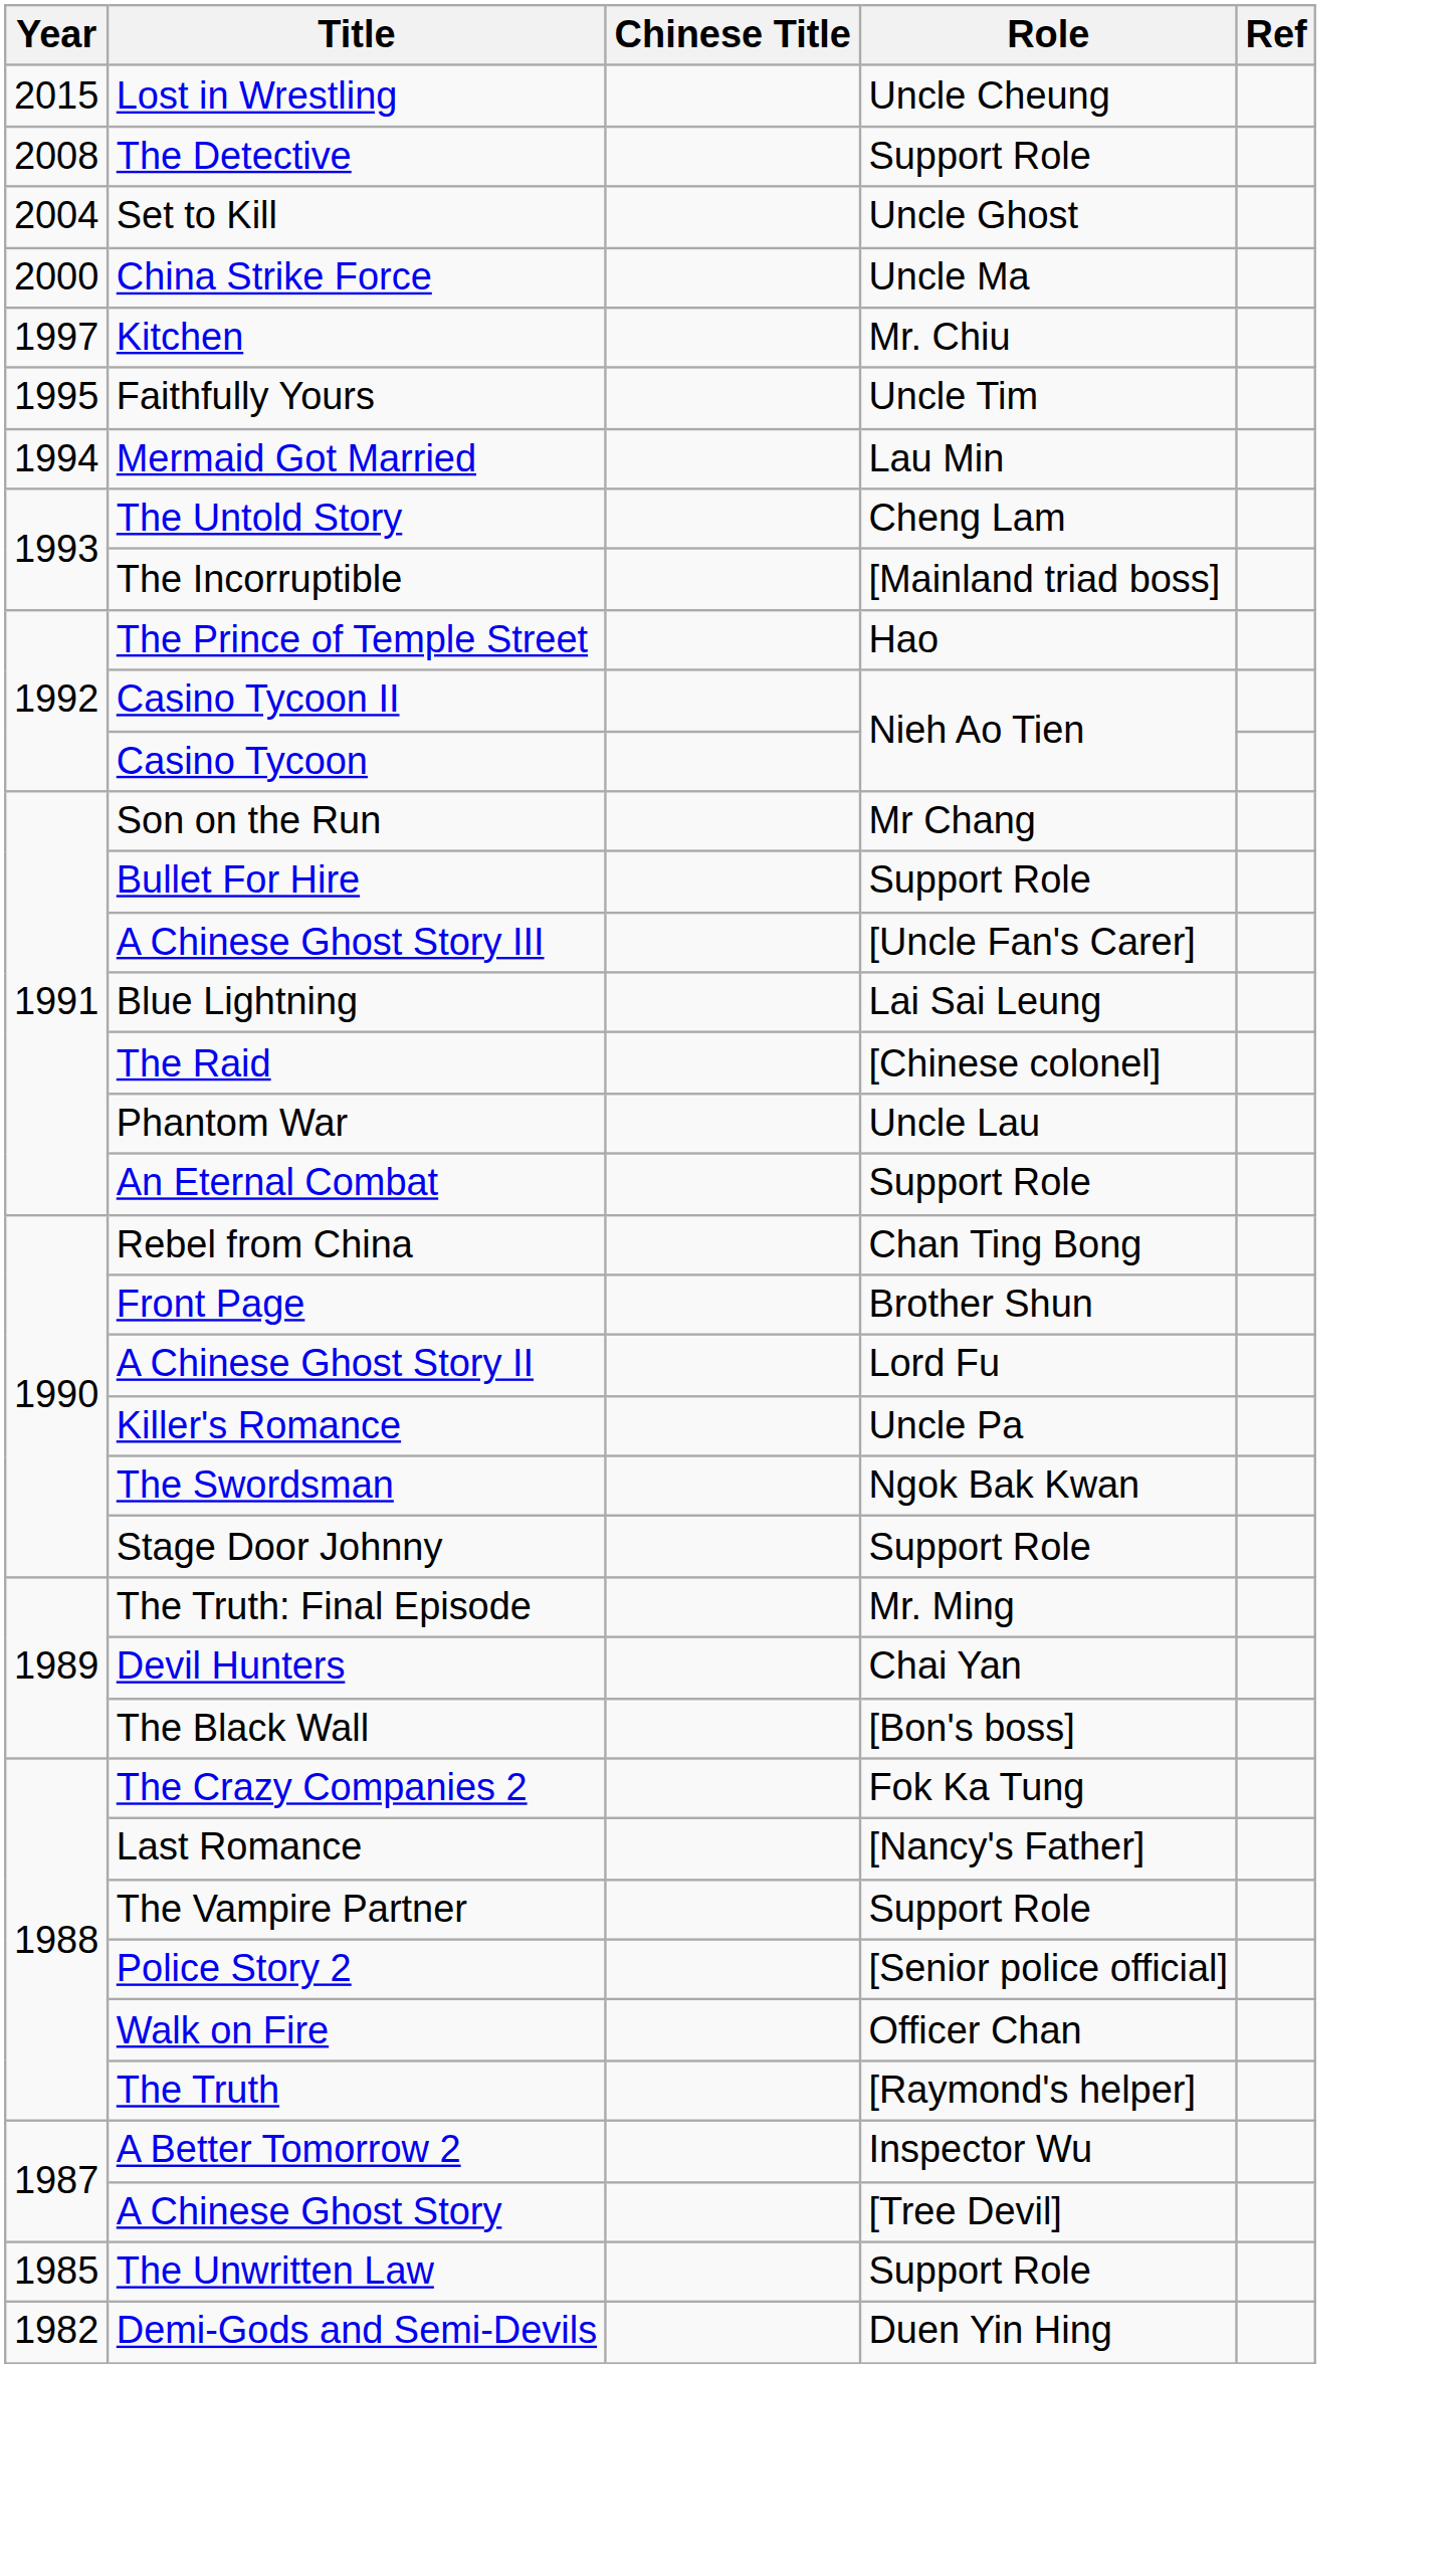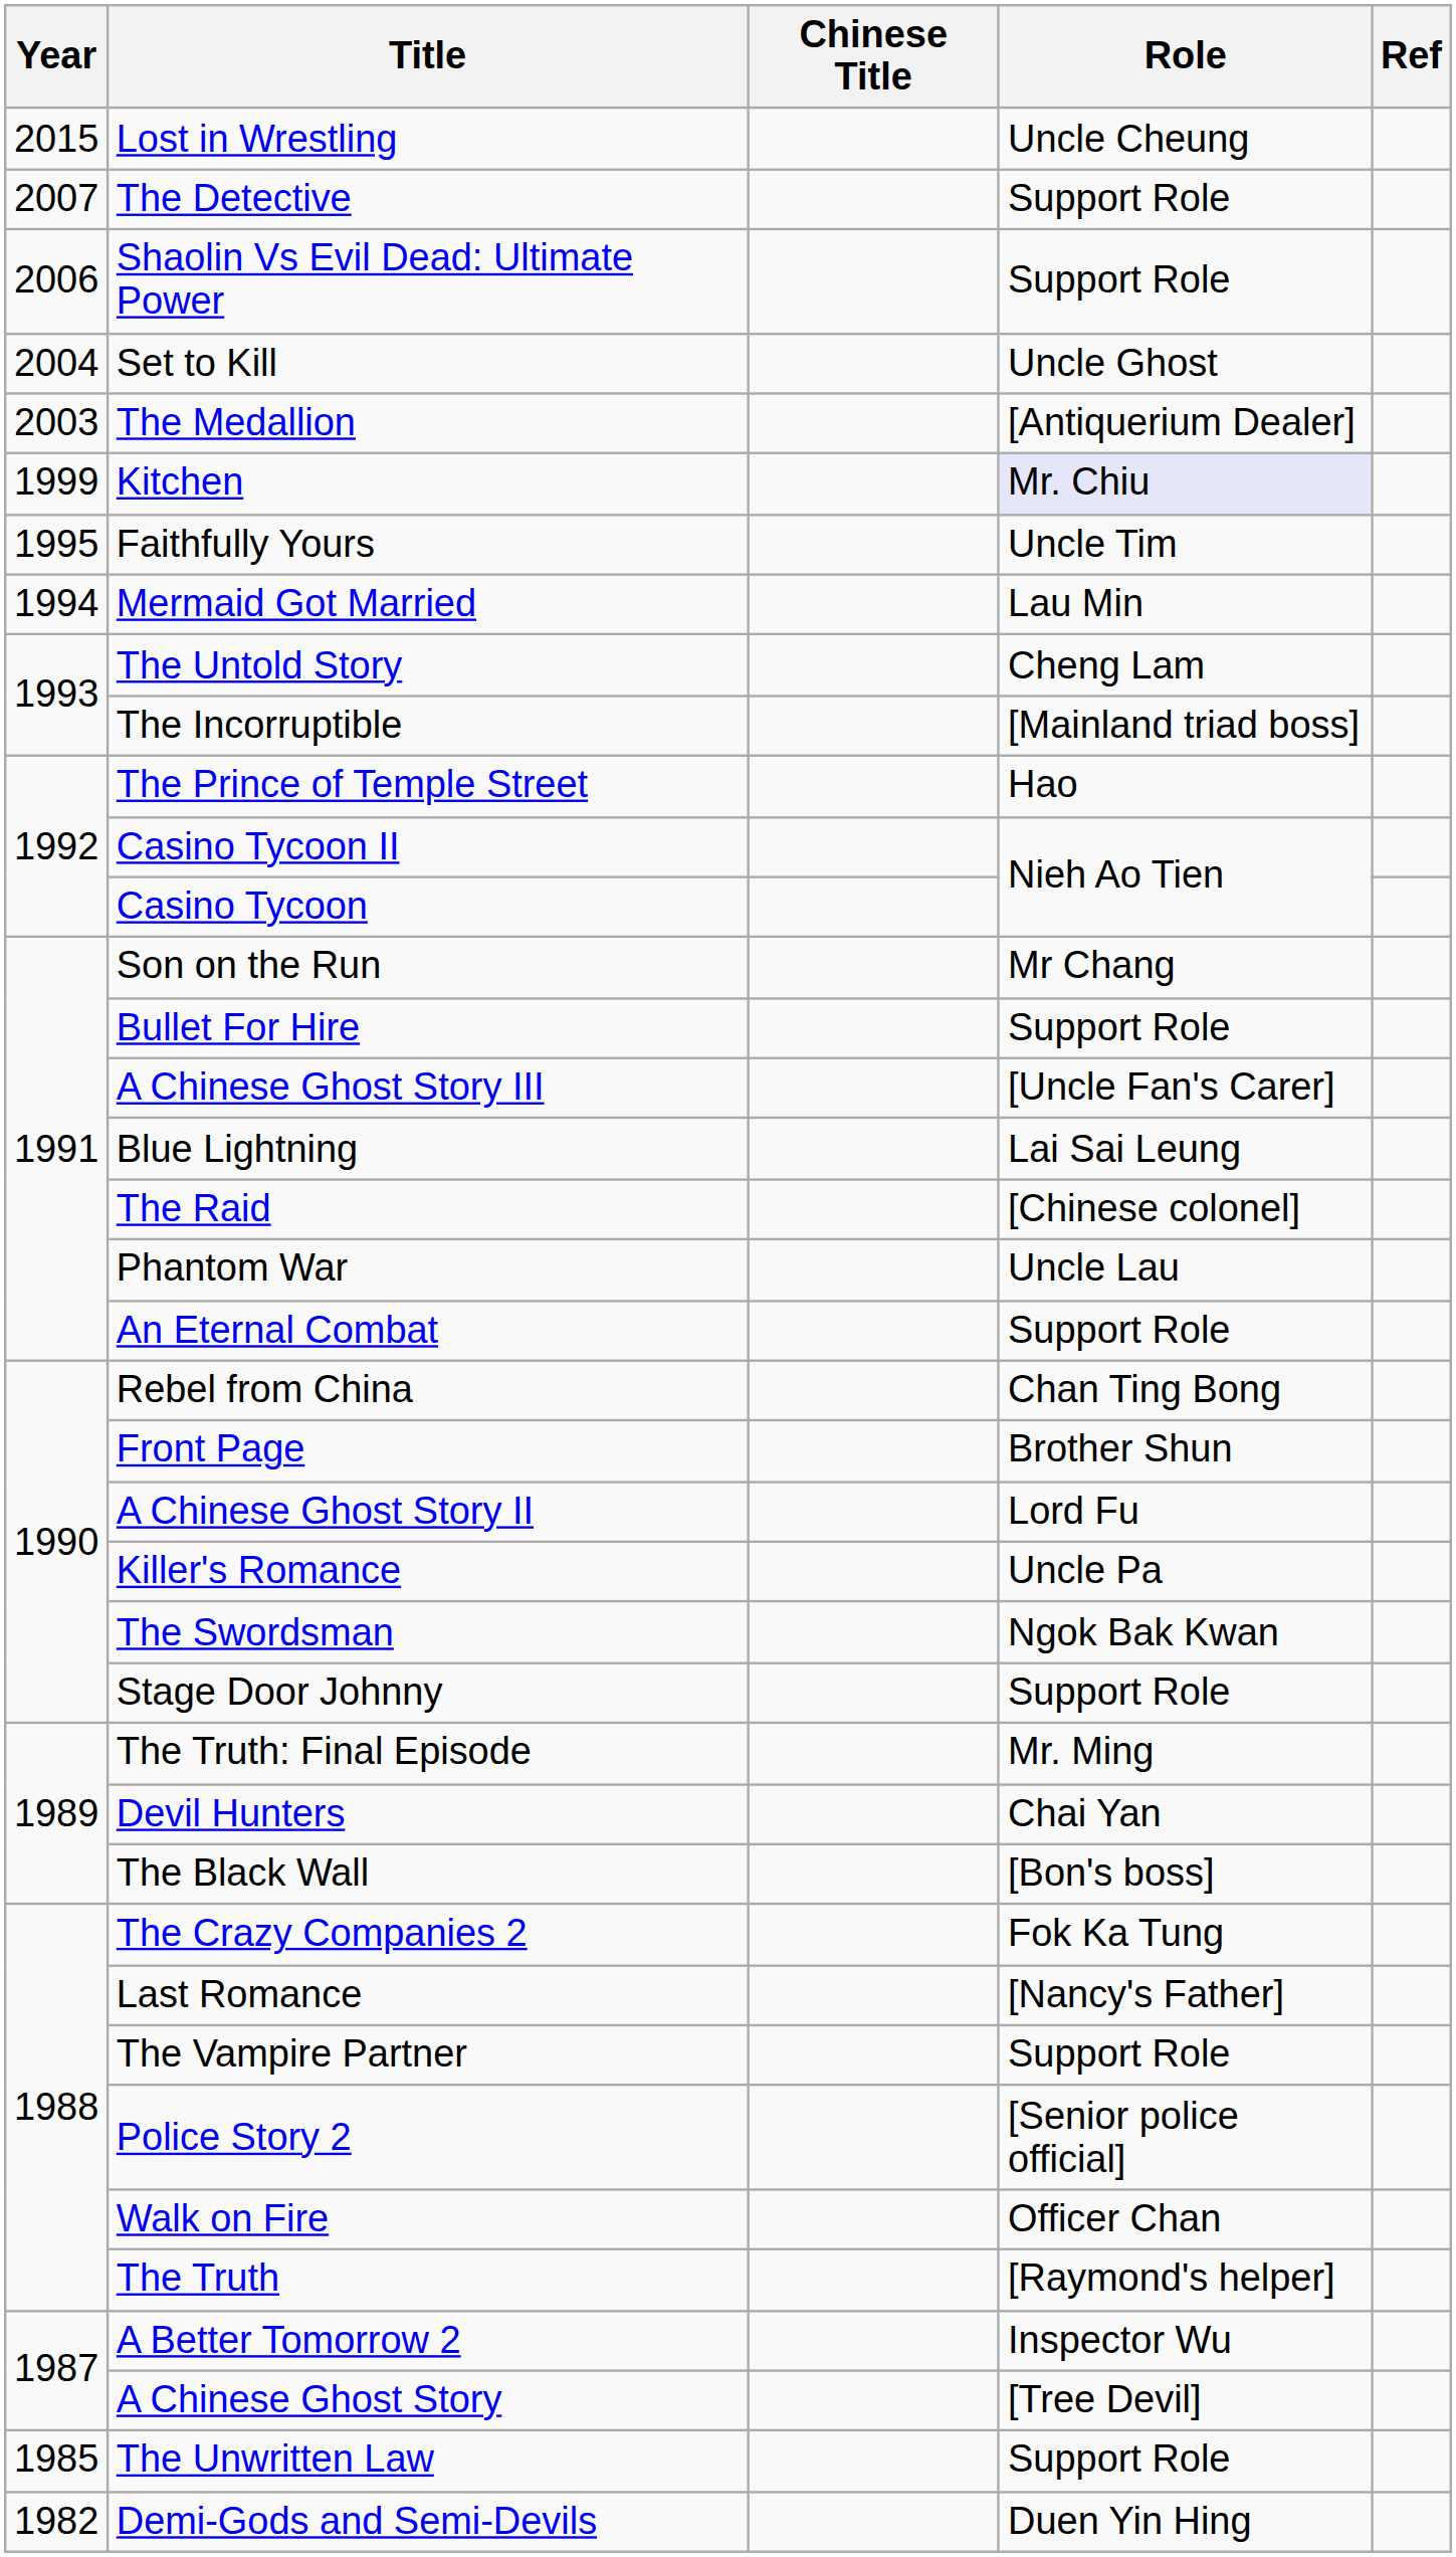 <table class="wikitable sortable">
 <tr>
 <th>Year</th>
 <th>Title</th>
 <th>Chinese Title</th>
 <th>Role</th>
 <th>Ref</th>
 </tr>
 <tr>
 <td>2015</td>
 <td><a href='#'>Lost in Wrestling</a></td>
 <td></td>
 <td>Uncle Cheung</td>
 <td></td>
 </tr>
 <tr>
-<td>2008</td>
+<td>2007</td>
 <td><a href='#'>The Detective</a></td>
+<td></td>
+<td>Support Role</td>
+<td></td>
+</tr>
+<tr>
+<td>2006</td>
+<td><a href='#'>Shaolin Vs Evil Dead: Ultimate Power</a></td>
 <td></td>
 <td>Support Role</td>
 <td></td>
 </tr>
 <tr>
 <td>2004</td>
 <td>Set to Kill</td>
 <td></td>
 <td>Uncle Ghost</td>
 <td></td>
 </tr>
 <tr>
-<td>2000</td>
-<td><a href='#'>China Strike Force</a></td>
+<td>2003</td>
+<td><a href='#'>The Medallion</a></td>
 <td></td>
-<td>Uncle Ma</td>
+<td>[Antiquerium Dealer]</td>
 <td></td>
 </tr>
 <tr>
-<td>1997</td>
+<td>1999</td>
 <td><a href='#'>Kitchen</a></td>
 <td></td>
-<td>Mr. Chiu</td>
+<td style="background: lavender;">Mr. Chiu</td>
 <td></td>
 </tr>
 <tr>
 <td>1995</td>
 <td>Faithfully Yours</td>
 <td></td>
 <td>Uncle Tim</td>
 <td></td>
 </tr>
 <tr>
 <td>1994</td>
 <td><a href='#'>Mermaid Got Married</a></td>
 <td></td>
 <td>Lau Min</td>
 <td></td>
 </tr>
 <tr>
 <td rowspan="2">1993</td>
 <td><a href='#'>The Untold Story</a></td>
 <td></td>
 <td>Cheng Lam</td>
 <td></td>
 </tr>
 <tr>
 <td>The Incorruptible</td>
 <td></td>
 <td>[Mainland triad boss]</td>
 <td></td>
 </tr>
 <tr>
 <td rowspan="3">1992</td>
 <td><a href='#'>The Prince of Temple Street</a></td>
 <td></td>
 <td>Hao</td>
 <td></td>
 </tr>
 <tr>
 <td><a href='#'>Casino Tycoon II</a></td>
 <td></td>
 <td rowspan="2">Nieh Ao Tien</td>
 <td></td>
 </tr>
 <tr>
 <td><a href='#'>Casino Tycoon</a></td>
 <td></td>
 <td></td>
 </tr>
 <tr>
 <td rowspan="7">1991</td>
 <td>Son on the Run</td>
 <td></td>
 <td>Mr Chang</td>
 <td></td>
 </tr>
 <tr>
 <td><a href='#'>Bullet For Hire</a></td>
 <td></td>
 <td>Support Role</td>
 <td></td>
 </tr>
 <tr>
 <td><a href='#'>A Chinese Ghost Story III</a></td>
 <td></td>
 <td>[Uncle Fan's Carer]</td>
 <td></td>
 </tr>
 <tr>
 <td>Blue Lightning</td>
 <td></td>
 <td>Lai Sai Leung</td>
 <td></td>
 </tr>
 <tr>
 <td><a href='#'>The Raid</a></td>
 <td></td>
 <td>[Chinese colonel]</td>
 <td></td>
 </tr>
 <tr>
 <td>Phantom War</td>
 <td></td>
 <td>Uncle Lau</td>
 <td></td>
 </tr>
 <tr>
 <td><a href='#'>An Eternal Combat</a></td>
 <td></td>
 <td>Support Role</td>
 <td></td>
 </tr>
 <tr>
 <td rowspan="6">1990</td>
 <td>Rebel from China</td>
 <td></td>
 <td>Chan Ting Bong</td>
 <td></td>
 </tr>
 <tr>
 <td><a href='#'>Front Page</a></td>
 <td></td>
 <td>Brother Shun</td>
 <td></td>
 </tr>
 <tr>
 <td><a href='#'>A Chinese Ghost Story II</a></td>
 <td></td>
 <td>Lord Fu</td>
 <td></td>
 </tr>
 <tr>
 <td><a href='#'>Killer's Romance</a></td>
 <td></td>
 <td>Uncle Pa</td>
 <td></td>
 </tr>
 <tr>
 <td><a href='#'>The Swordsman</a></td>
 <td></td>
 <td>Ngok Bak Kwan</td>
 <td></td>
 </tr>
 <tr>
 <td>Stage Door Johnny</td>
 <td></td>
 <td>Support Role</td>
 <td></td>
 </tr>
 <tr>
 <td rowspan="3">1989</td>
 <td>The Truth: Final Episode</td>
 <td></td>
 <td>Mr. Ming</td>
 <td></td>
 </tr>
 <tr>
 <td><a href='#'>Devil Hunters</a></td>
 <td></td>
 <td>Chai Yan</td>
 <td></td>
 </tr>
 <tr>
 <td>The Black Wall</td>
 <td></td>
 <td>[Bon's boss]</td>
 <td></td>
 </tr>
 <tr>
 <td rowspan="6">1988</td>
 <td><a href='#'>The Crazy Companies 2</a></td>
 <td></td>
 <td>Fok Ka Tung</td>
 <td></td>
 </tr>
 <tr>
 <td>Last Romance</td>
 <td></td>
 <td>[Nancy's Father]</td>
 <td></td>
 </tr>
 <tr>
 <td>The Vampire Partner</td>
 <td></td>
 <td>Support Role</td>
 <td></td>
 </tr>
 <tr>
 <td><a href='#'>Police Story 2</a></td>
 <td></td>
 <td>[Senior police official]</td>
 <td></td>
 </tr>
 <tr>
 <td><a href='#'>Walk on Fire</a></td>
 <td></td>
 <td>Officer Chan</td>
 <td></td>
 </tr>
 <tr>
 <td><a href='#'>The Truth</a></td>
 <td></td>
 <td>[Raymond's helper]</td>
 <td></td>
 </tr>
 <tr>
 <td rowspan="2">1987</td>
 <td><a href='#'>A Better Tomorrow 2</a></td>
 <td></td>
 <td>Inspector Wu</td>
 <td></td>
 </tr>
 <tr>
 <td><a href='#'>A Chinese Ghost Story</a></td>
 <td></td>
 <td>[Tree Devil]</td>
 <td></td>
 </tr>
 <tr>
 <td>1985</td>
 <td><a href='#'>The Unwritten Law</a></td>
 <td></td>
 <td>Support Role</td>
 <td></td>
 </tr>
 <tr>
 <td>1982</td>
 <td><a href='#'>Demi-Gods and Semi-Devils</a></td>
 <td></td>
 <td>Duen Yin Hing</td>
 <td></td>
 </tr>
 </table>
